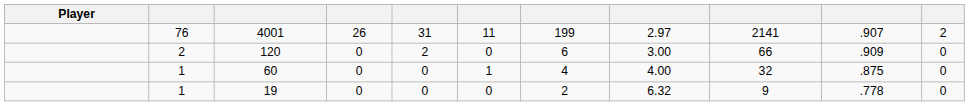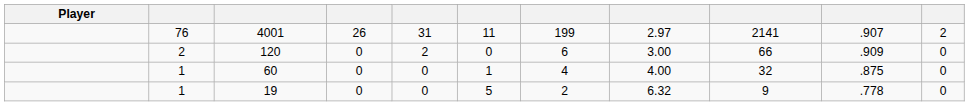 <table class="wikitable sortable" style="width:100%;">
 <tr style="text-align:center; background:#ddd;">
 <th>Player</th>
 <th></th>
 <th></th>
 <th></th>
 <th></th>
 <th></th>
 <th></th>
 <th></th>
 <th></th>
 <th></th>
 <th></th>
 </tr>
 <tr align=center>
 <td></td>
 <td>76</td>
 <td>4001</td>
 <td>26</td>
 <td>31</td>
 <td>11</td>
 <td>199</td>
 <td>2.97</td>
 <td>2141</td>
 <td>.907</td>
 <td>2</td>
 </tr>
 <tr align=center>
 <td></td>
 <td>2</td>
 <td>120</td>
 <td>0</td>
 <td>2</td>
 <td>0</td>
 <td>6</td>
 <td>3.00</td>
 <td>66</td>
 <td>.909</td>
 <td>0</td>
 </tr>
 <tr align=center>
 <td></td>
 <td>1</td>
 <td>60</td>
 <td>0</td>
 <td>0</td>
 <td>1</td>
 <td>4</td>
 <td>4.00</td>
 <td>32</td>
 <td>.875</td>
 <td>0</td>
 </tr>
 <tr align=center>
 <td></td>
 <td>1</td>
 <td>19</td>
 <td>0</td>
 <td>0</td>
-<td>0</td>
+<td>5</td>
 <td>2</td>
 <td>6.32</td>
 <td>9</td>
 <td>.778</td>
 <td>0</td>
 </tr>
 </table>
